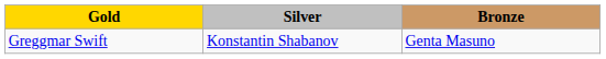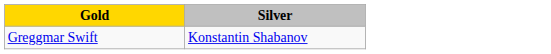 <table class="wikitable" style="text-align:left">
 <tr align="center">
 <td width=200 bgcolor=gold><strong>Gold</strong></td>
 <td width=200 bgcolor=silver><strong>Silver</strong></td>
-<td width=200 bgcolor=CC9966><strong>Bronze</strong></td>
 </tr>
 <tr>
 <td><a href='#'>Greggmar Swift</a><br><em></em></td>
 <td><a href='#'>Konstantin Shabanov</a><br><em></em></td>
-<td><a href='#'>Genta Masuno</a><br><em></em></td>
 </tr>
 </table>
